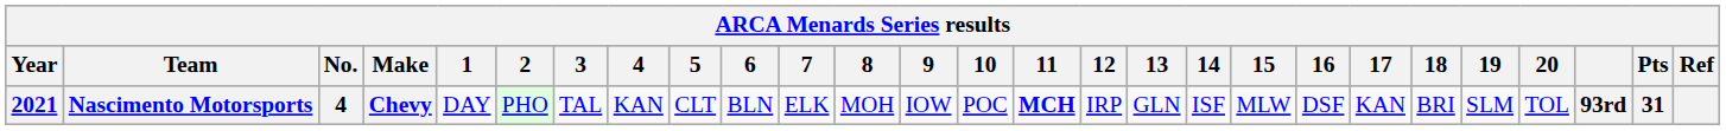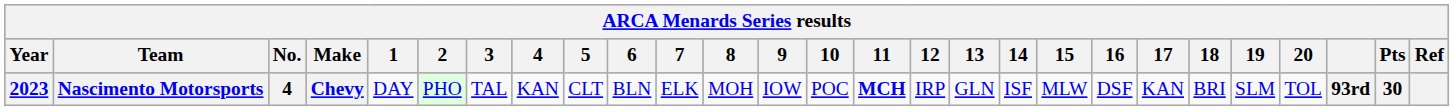 <table class="wikitable" style="text-align:center; font-size:75%">
 <tr>
 <th colspan="27"><a href='#'>ARCA Menards Series</a> results</th>
 </tr>
 <tr>
 <th>Year</th>
 <th>Team</th>
 <th>No.</th>
 <th>Make</th>
 <th>1</th>
 <th>2</th>
 <th>3</th>
 <th>4</th>
 <th>5</th>
 <th>6</th>
 <th>7</th>
 <th>8</th>
 <th>9</th>
 <th>10</th>
 <th>11</th>
 <th>12</th>
 <th>13</th>
 <th>14</th>
 <th>15</th>
 <th>16</th>
 <th>17</th>
 <th>18</th>
 <th>19</th>
 <th>20</th>
 <th></th>
 <th>Pts</th>
 <th>Ref</th>
 </tr>
 <tr>
-<th><a href='#'>2021</a></th>
+<th><a href='#'>2023</a></th>
 <th rowspan=2><a href='#'>Nascimento Motorsports</a></th>
 <th rowspan=2>4</th>
 <th rowspan=2><a href='#'>Chevy</a></th>
 <td><a href='#'>DAY</a></td>
 <td style="background:#DFFFDF;"><a href='#'>PHO</a><br></td>
 <td><a href='#'>TAL</a></td>
 <td><a href='#'>KAN</a></td>
 <td><a href='#'>CLT</a></td>
 <td><a href='#'>BLN</a></td>
 <td><a href='#'>ELK</a></td>
 <td><a href='#'>MOH</a></td>
 <td><a href='#'>IOW</a></td>
 <td><a href='#'>POC</a></td>
 <td><strong><a href='#'>MCH</a></strong></td>
 <td><a href='#'>IRP</a></td>
 <td><a href='#'>GLN</a></td>
 <td><a href='#'>ISF</a></td>
 <td><a href='#'>MLW</a></td>
 <td><a href='#'>DSF</a></td>
 <td><a href='#'>KAN</a></td>
 <td><a href='#'>BRI</a></td>
 <td><a href='#'>SLM</a></td>
 <td><a href='#'>TOL</a></td>
 <th>93rd</th>
-<th>31</th>
+<th>30</th>
 <th></th>
 </tr>
 </table>
